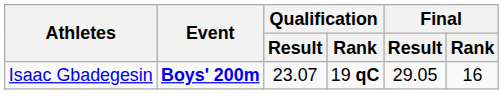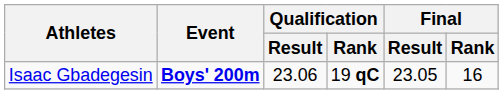 <table class="wikitable" border="1" style="font-size:90%">
 <tr>
 <th rowspan=2>Athletes</th>
 <th rowspan=2>Event</th>
 <th colspan=2>Qualification</th>
 <th colspan=2>Final</th>
 </tr>
 <tr>
 <th>Result</th>
 <th>Rank</th>
 <th>Result</th>
 <th>Rank</th>
 </tr>
 <tr>
 <td><a href='#'>Isaac Gbadegesin</a></td>
 <td><strong><a href='#'>Boys' 200m</a></strong></td>
-<td align=center>23.07</td>
+<td align=center>23.06</td>
 <td align=center>19 <strong>qC</strong></td>
-<td align=center>29.05</td>
+<td align=center>23.05</td>
 <td align=center>16</td>
 </tr>
 </table>
